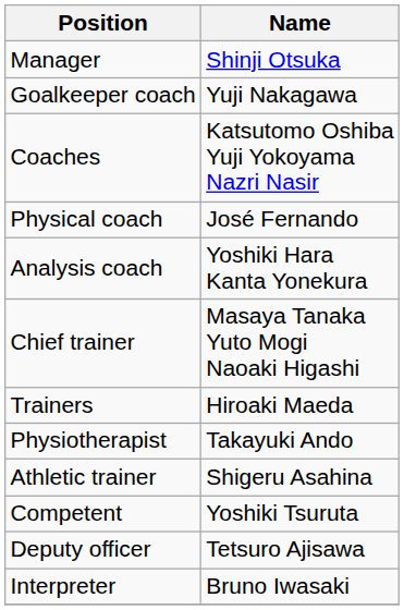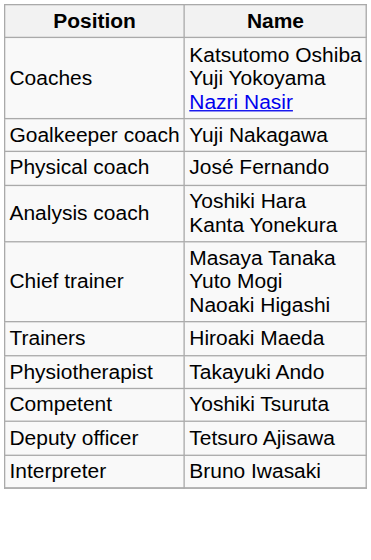 <table class="wikitable">
 <tr>
 <th>Position</th>
 <th>Name</th>
 </tr>
 <tr>
-<td>Manager</td>
-<td> <a href='#'>Shinji Otsuka</a></td>
+<td>Coaches</td>
+<td> Katsutomo Oshiba <br>  Yuji Yokoyama <br>  <a href='#'>Nazri Nasir</a></td>
 </tr>
 <tr>
 <td>Goalkeeper coach</td>
 <td> Yuji Nakagawa</td>
-</tr>
-<tr>
-<td>Coaches</td>
-<td> Katsutomo Oshiba <br>  Yuji Yokoyama <br>  <a href='#'>Nazri Nasir</a></td>
 </tr>
 <tr>
 <td>Physical coach</td>
 <td> José Fernando</td>
 </tr>
 <tr>
 <td>Analysis coach</td>
 <td> Yoshiki Hara <br>  Kanta Yonekura</td>
 </tr>
 <tr>
 <td>Chief trainer</td>
 <td> Masaya Tanaka <br>  Yuto Mogi <br>  Naoaki Higashi</td>
 </tr>
 <tr>
 <td>Trainers</td>
 <td> Hiroaki Maeda</td>
 </tr>
 <tr>
 <td>Physiotherapist</td>
 <td> Takayuki Ando</td>
 </tr>
 <tr>
-<td>Athletic trainer</td>
-<td> Shigeru Asahina</td>
-</tr>
-<tr>
 <td>Competent</td>
 <td> Yoshiki Tsuruta</td>
 </tr>
 <tr>
 <td>Deputy officer</td>
 <td> Tetsuro Ajisawa</td>
 </tr>
 <tr>
 <td>Interpreter</td>
 <td> Bruno Iwasaki</td>
 </tr>
 <tr>
 </tr>
 </table>
